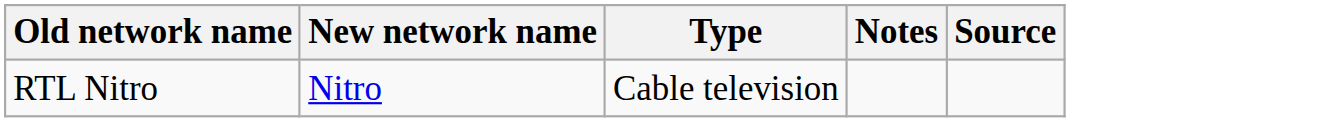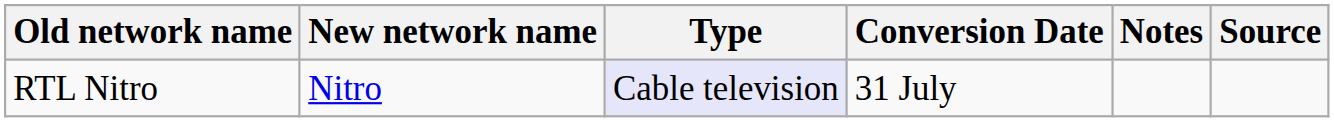 <table class="wikitable">
 <tr>
 <th>Old network name</th>
 <th>New network name</th>
 <th>Type</th>
+<th>Conversion Date</th>
 <th>Notes</th>
 <th>Source</th>
 </tr>
 <tr>
 <td>RTL Nitro</td>
 <td><a href='#'>Nitro</a></td>
-<td>Cable television</td>
+<td style="background: lavender;">Cable television</td>
+<td>31 July</td>
 <td></td>
 <td></td>
 </tr>
 </table>
